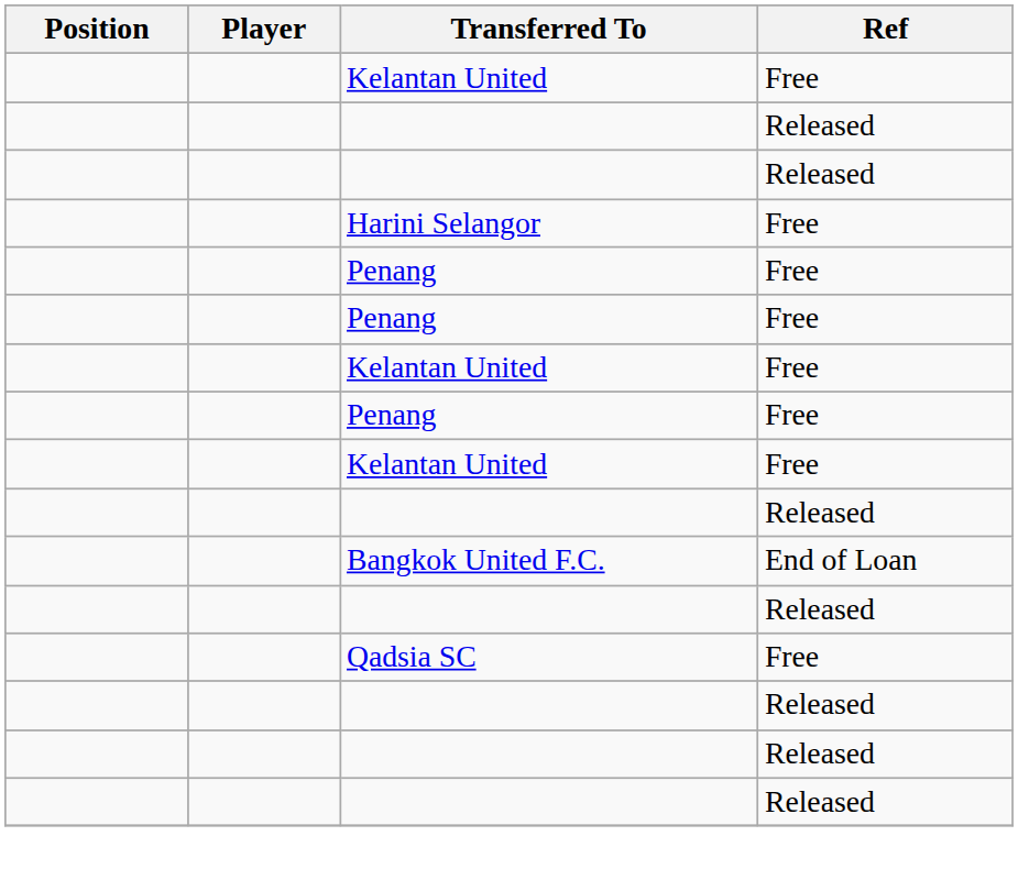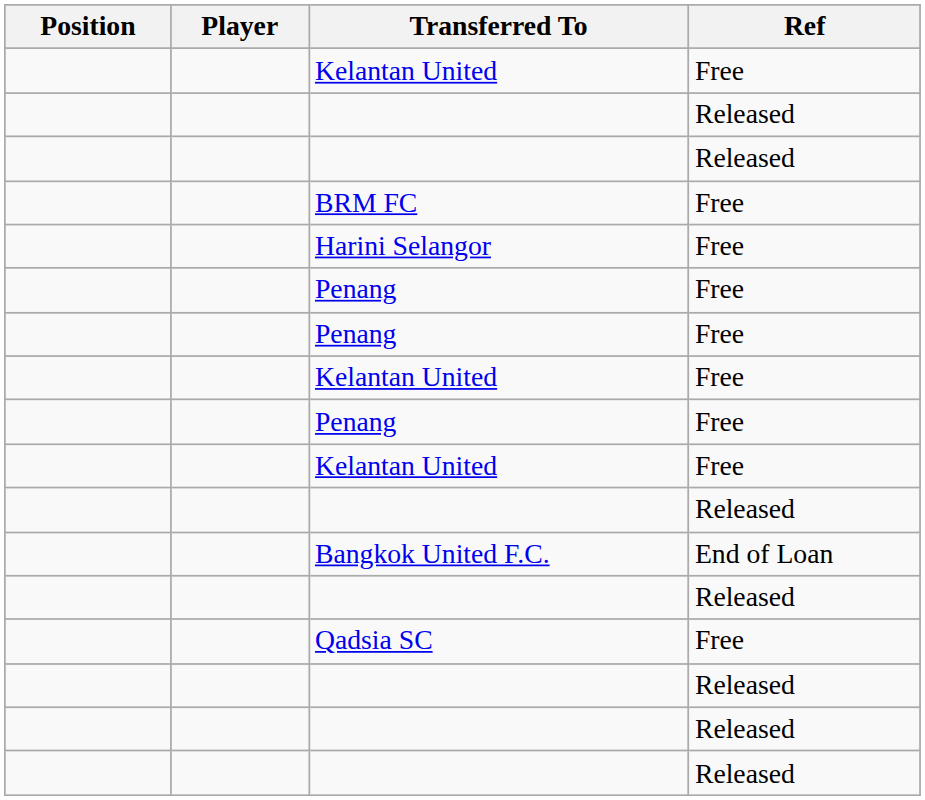 <table class="wikitable sortable" style="width:60%; font-size:100%; text-align:left;">
 <tr>
 <th>Position</th>
 <th>Player</th>
 <th>Transferred To</th>
 <th>Ref</th>
 </tr>
 <tr>
 <td></td>
 <td></td>
 <td> <a href='#'> Kelantan United</a></td>
 <td>Free</td>
 </tr>
 <tr>
 <td></td>
 <td></td>
 <td></td>
 <td>Released</td>
 </tr>
 <tr>
 <td></td>
 <td></td>
 <td></td>
 <td>Released</td>
+</tr>
+<tr>
+<td></td>
+<td></td>
+<td> <a href='#'>BRM FC</a></td>
+<td>Free</td>
 </tr>
 <tr>
 <td></td>
 <td></td>
 <td> <a href='#'>Harini Selangor</a></td>
 <td>Free</td>
 </tr>
 <tr>
 <td></td>
 <td></td>
 <td> <a href='#'> Penang</a></td>
 <td>Free</td>
 </tr>
 <tr>
 <td></td>
 <td></td>
 <td> <a href='#'> Penang</a></td>
 <td>Free</td>
 </tr>
 <tr>
 <td></td>
 <td></td>
 <td> <a href='#'> Kelantan United</a></td>
 <td>Free</td>
 </tr>
 <tr>
 <td></td>
 <td></td>
 <td> <a href='#'> Penang</a></td>
 <td>Free</td>
 </tr>
 <tr>
 <td></td>
 <td></td>
 <td> <a href='#'> Kelantan United</a></td>
 <td>Free</td>
 </tr>
 <tr>
 <td></td>
 <td></td>
 <td></td>
 <td>Released</td>
 </tr>
 <tr>
 <td></td>
 <td></td>
 <td> <a href='#'>Bangkok United F.C.</a></td>
 <td>End of Loan</td>
 </tr>
 <tr>
 <td></td>
 <td></td>
 <td></td>
 <td>Released</td>
 </tr>
 <tr>
 <td></td>
 <td></td>
 <td> <a href='#'>Qadsia SC</a></td>
 <td>Free</td>
 </tr>
 <tr>
 <td></td>
 <td></td>
 <td></td>
 <td>Released</td>
 </tr>
 <tr>
 <td></td>
 <td></td>
 <td></td>
 <td>Released</td>
 </tr>
 <tr>
 <td></td>
 <td></td>
 <td></td>
 <td>Released</td>
 </tr>
 <tr>
 </tr>
 </table>
